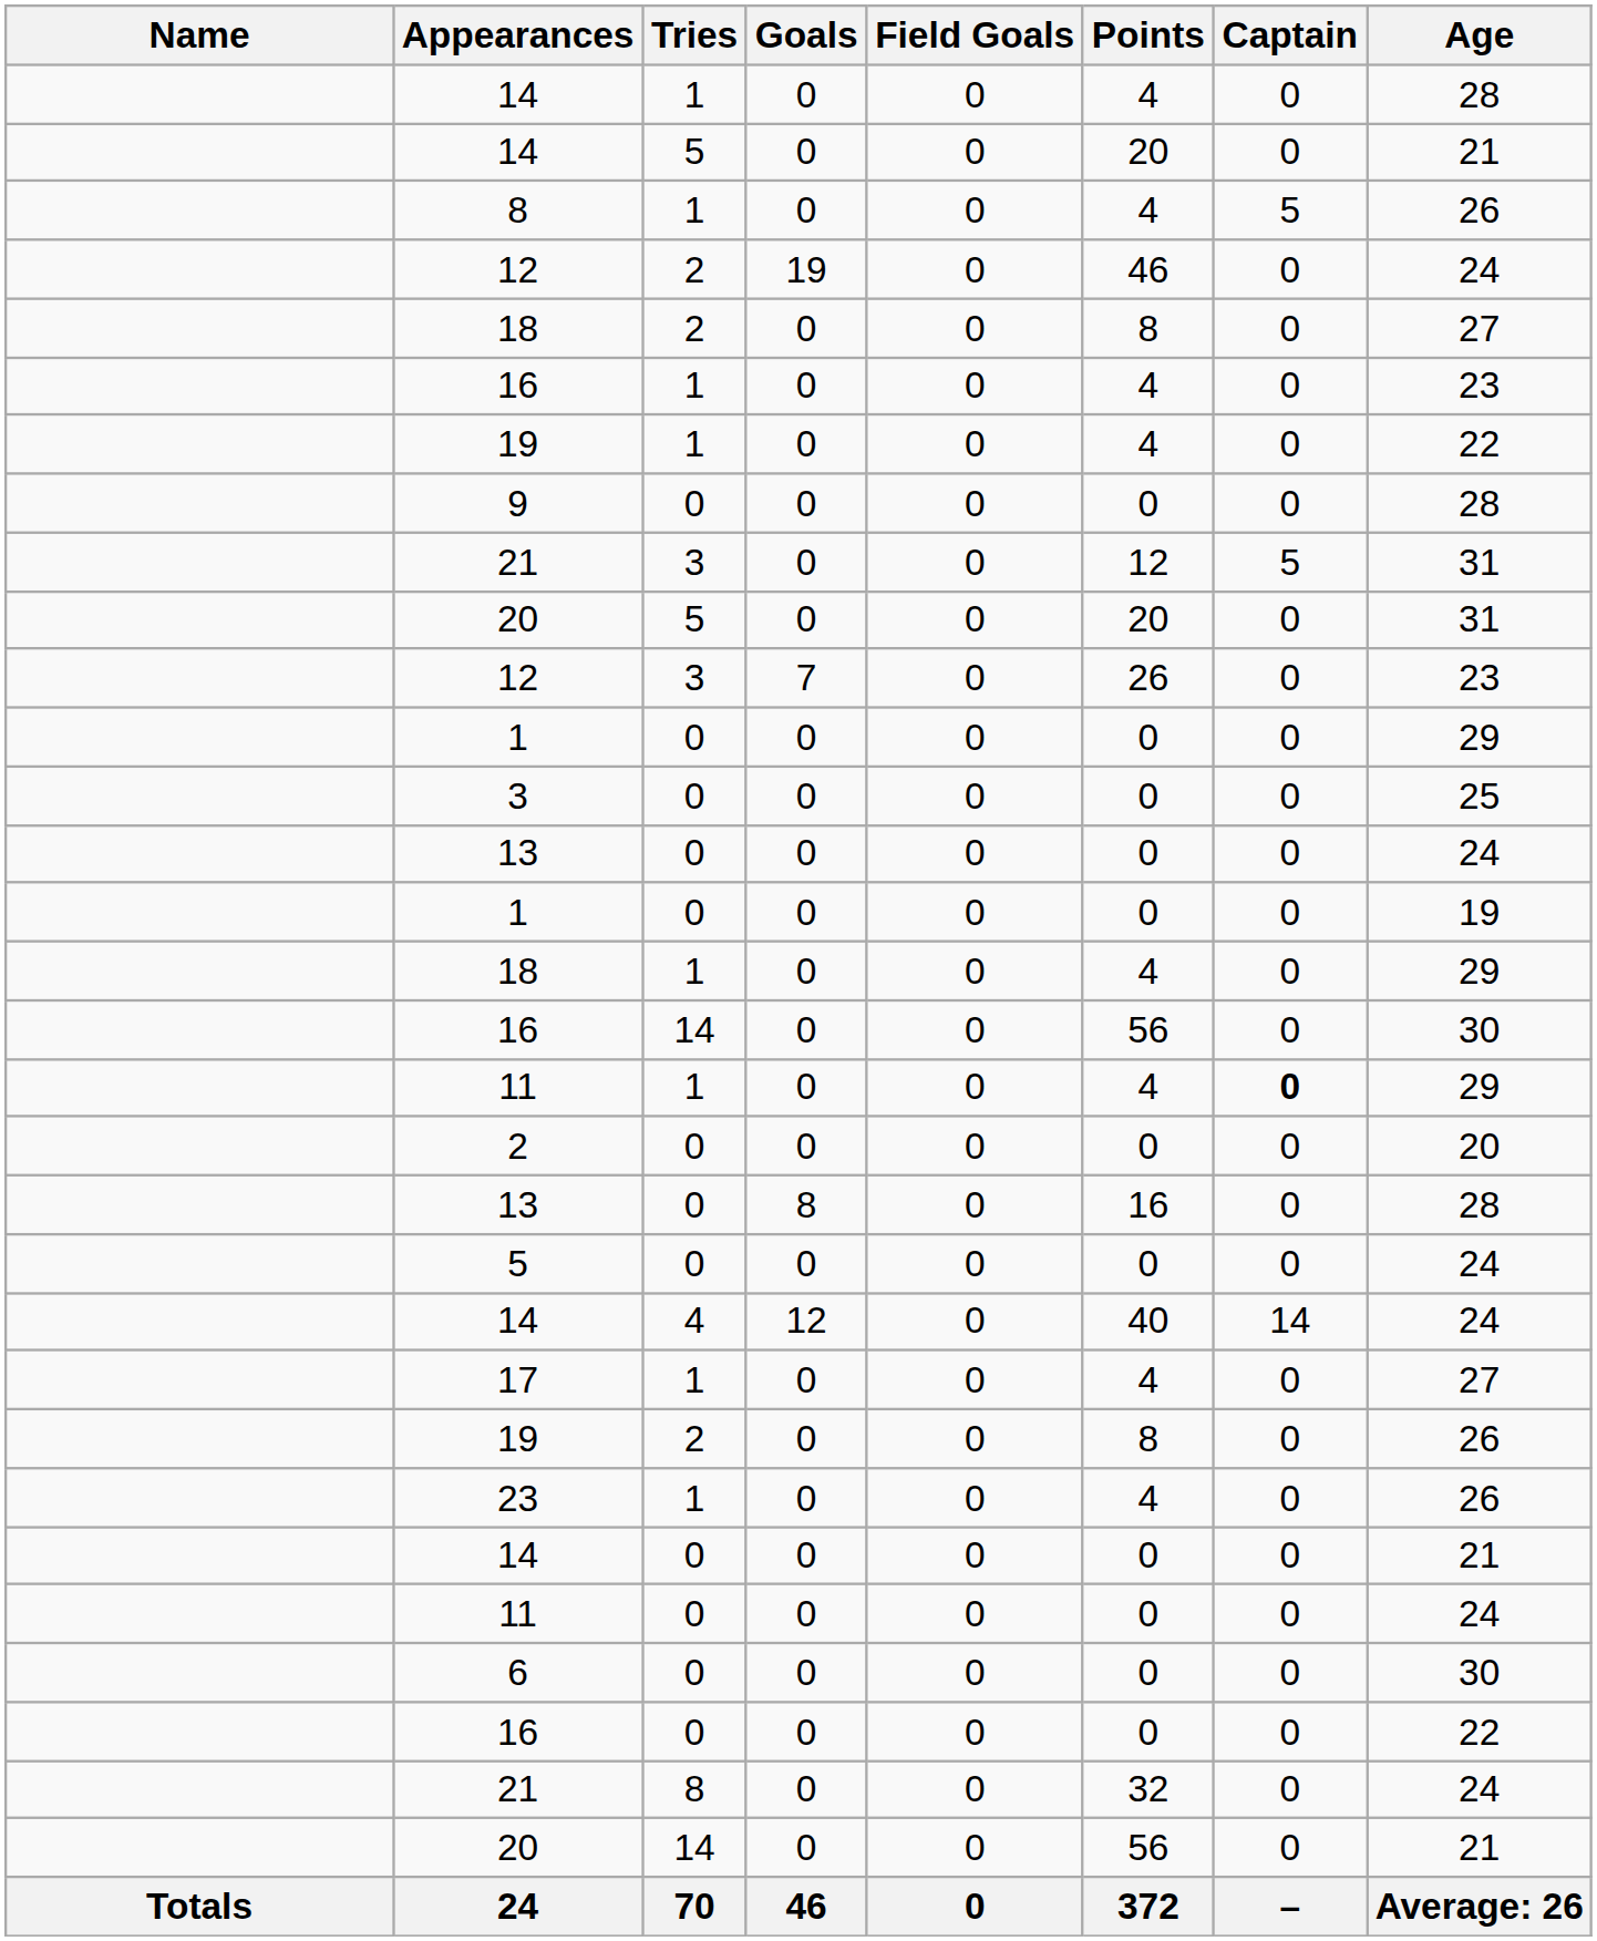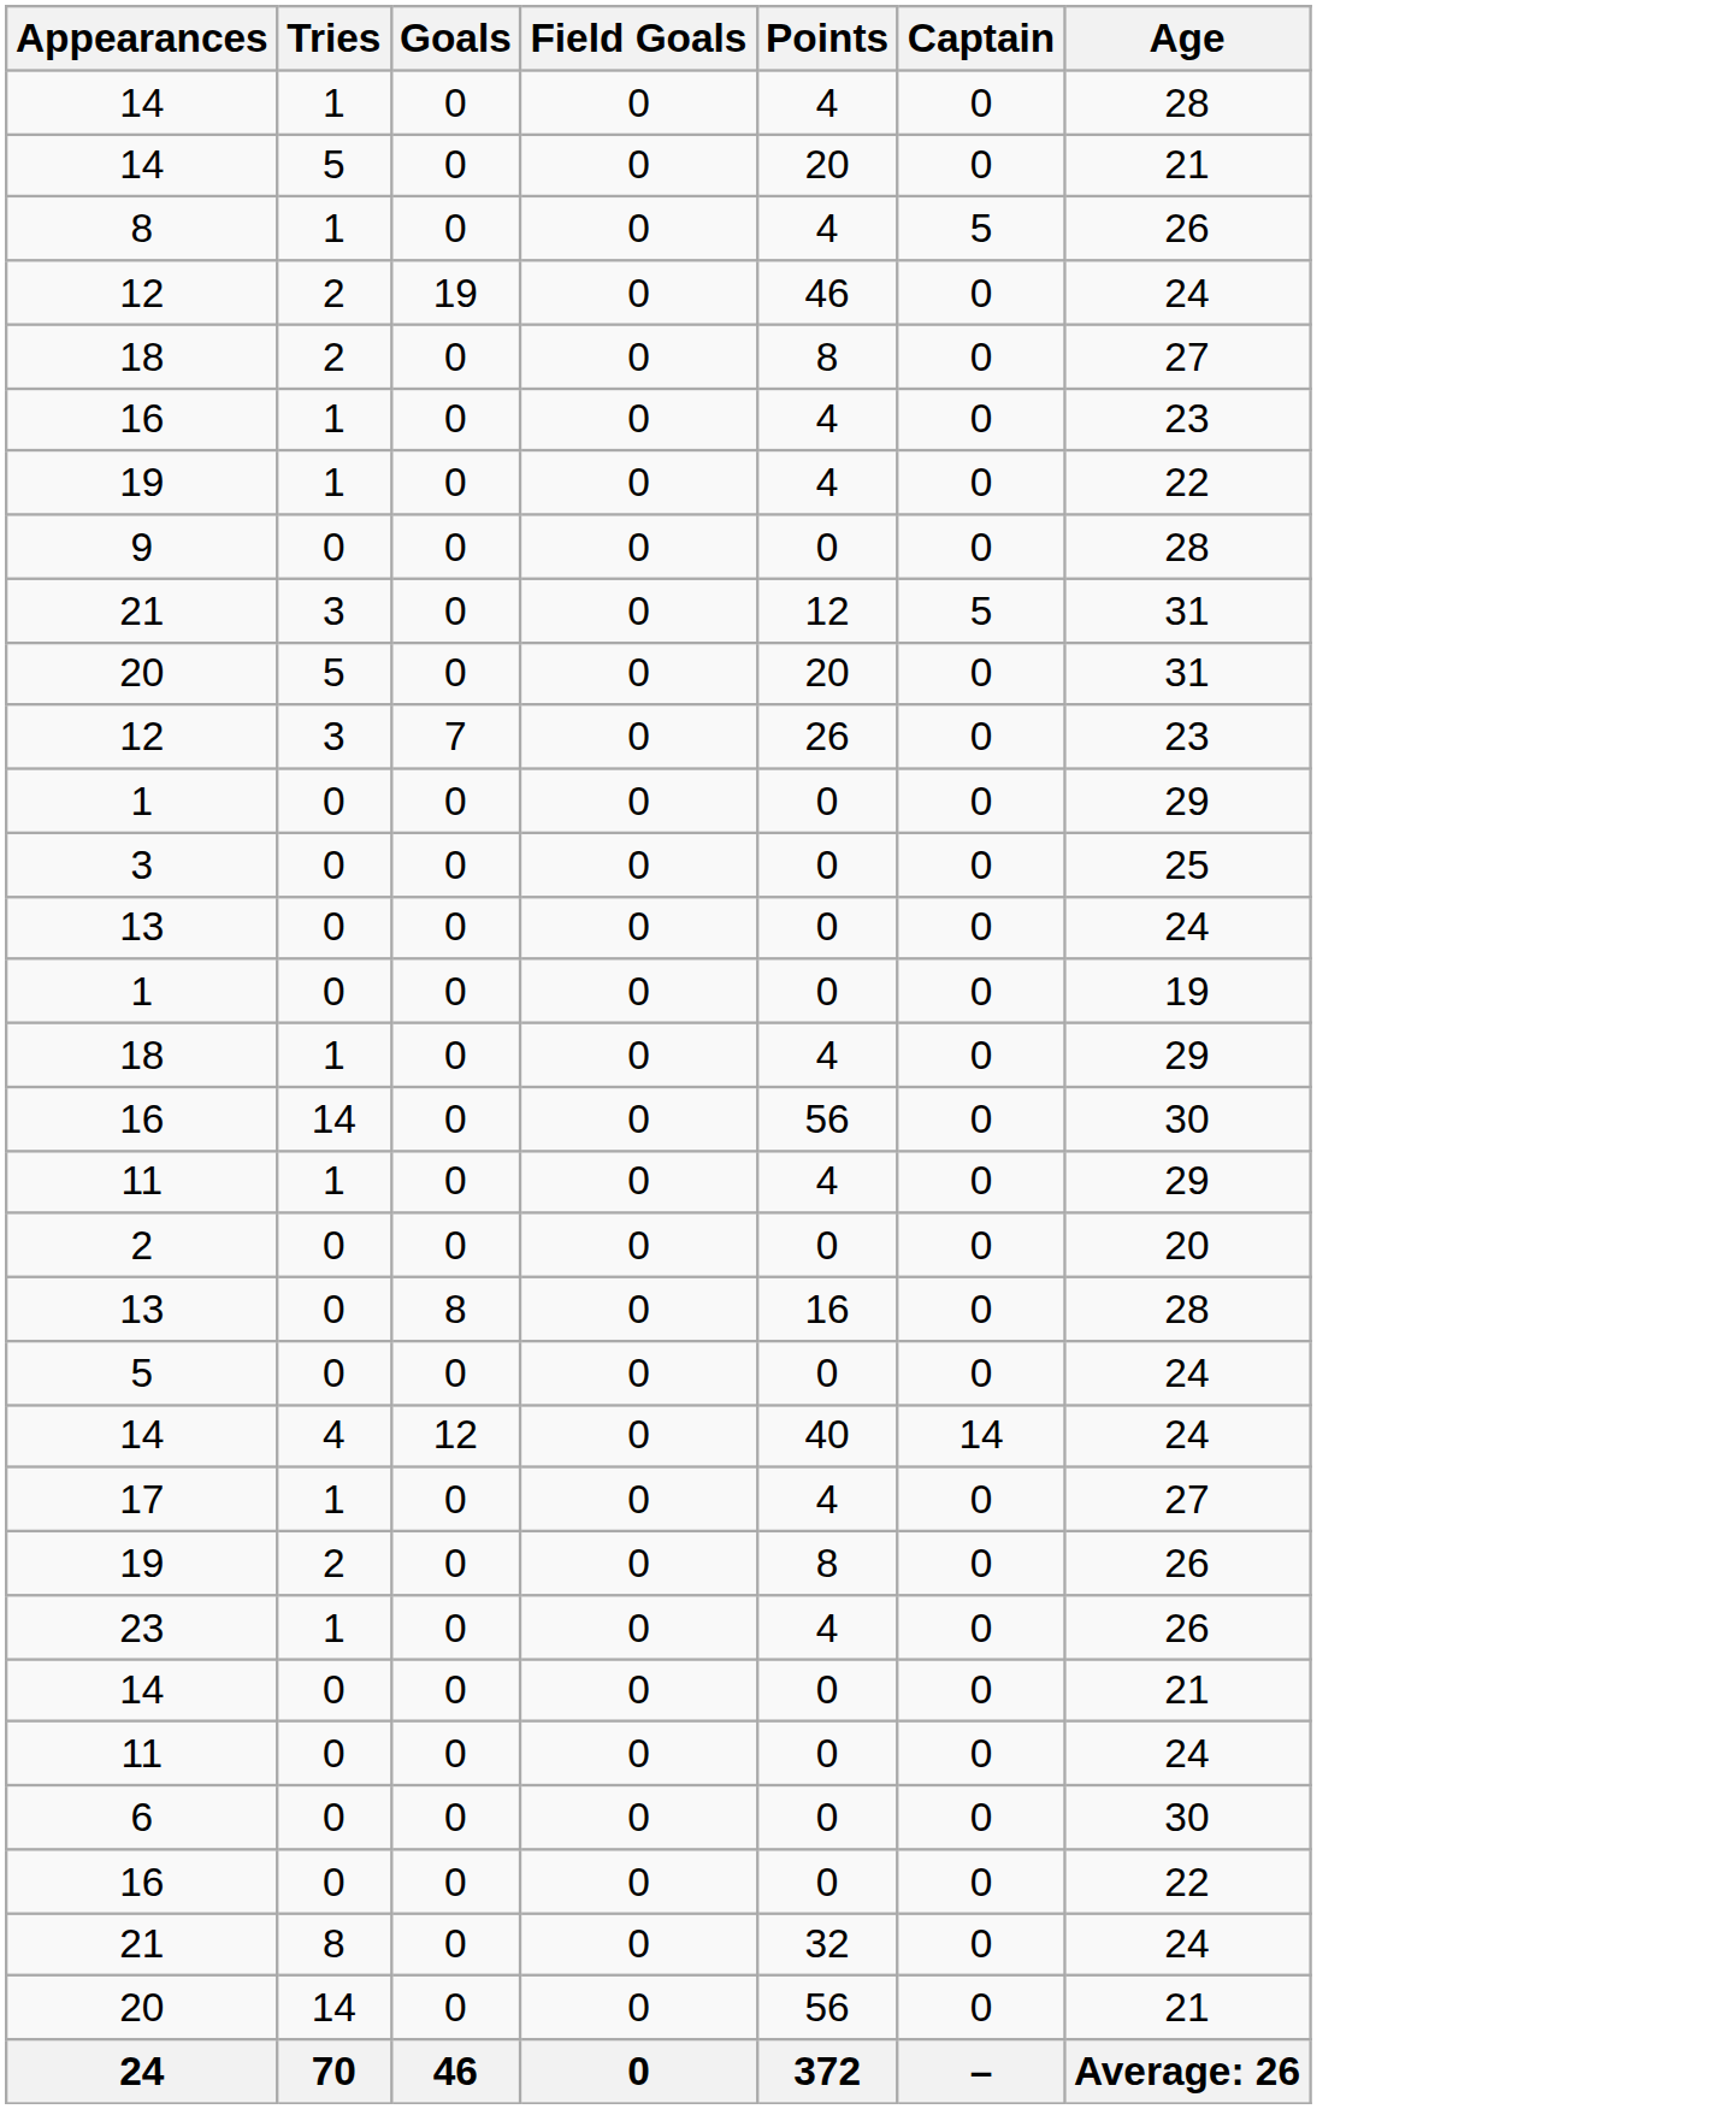 <table class="wikitable sortable" style="text-align: center; font-size:90%">
 <tr>
-<th style="width:10em">Name</th>
 <th>Appearances</th>
 <th>Tries</th>
 <th>Goals</th>
 <th>Field Goals</th>
 <th>Points</th>
 <th>Captain</th>
 <th>Age</th>
 </tr>
 <tr>
-<td></td>
 <td>14</td>
 <td>1</td>
 <td>0</td>
 <td>0</td>
 <td>4</td>
 <td>0</td>
 <td>28</td>
 </tr>
 <tr>
-<td></td>
 <td>14</td>
 <td>5</td>
 <td>0</td>
 <td>0</td>
 <td>20</td>
 <td>0</td>
 <td>21</td>
 </tr>
 <tr>
-<td></td>
 <td>8</td>
 <td>1</td>
 <td>0</td>
 <td>0</td>
 <td>4</td>
 <td>5</td>
 <td>26</td>
 </tr>
 <tr>
-<td></td>
 <td>12</td>
 <td>2</td>
 <td>19</td>
 <td>0</td>
 <td>46</td>
 <td>0</td>
 <td>24</td>
 </tr>
 <tr>
-<td></td>
 <td>18</td>
 <td>2</td>
 <td>0</td>
 <td>0</td>
 <td>8</td>
 <td>0</td>
 <td>27</td>
 </tr>
 <tr>
-<td></td>
 <td>16</td>
 <td>1</td>
 <td>0</td>
 <td>0</td>
 <td>4</td>
 <td>0</td>
 <td>23</td>
 </tr>
 <tr>
-<td></td>
 <td>19</td>
 <td>1</td>
 <td>0</td>
 <td>0</td>
 <td>4</td>
 <td>0</td>
 <td>22</td>
 </tr>
 <tr>
-<td></td>
 <td>9</td>
 <td>0</td>
 <td>0</td>
 <td>0</td>
 <td>0</td>
 <td>0</td>
 <td>28</td>
 </tr>
 <tr>
-<td></td>
 <td>21</td>
 <td>3</td>
 <td>0</td>
 <td>0</td>
 <td>12</td>
 <td>5</td>
 <td>31</td>
 </tr>
 <tr>
-<td></td>
 <td>20</td>
 <td>5</td>
 <td>0</td>
 <td>0</td>
 <td>20</td>
 <td>0</td>
 <td>31</td>
 </tr>
 <tr>
-<td></td>
 <td>12</td>
 <td>3</td>
 <td>7</td>
 <td>0</td>
 <td>26</td>
 <td>0</td>
 <td>23</td>
 </tr>
 <tr>
-<td></td>
 <td>1</td>
 <td>0</td>
 <td>0</td>
 <td>0</td>
 <td>0</td>
 <td>0</td>
 <td>29</td>
 </tr>
 <tr>
-<td></td>
 <td>3</td>
 <td>0</td>
 <td>0</td>
 <td>0</td>
 <td>0</td>
 <td>0</td>
 <td>25</td>
 </tr>
 <tr>
-<td></td>
 <td>13</td>
 <td>0</td>
 <td>0</td>
 <td>0</td>
 <td>0</td>
 <td>0</td>
 <td>24</td>
 </tr>
 <tr>
-<td></td>
 <td>1</td>
 <td>0</td>
 <td>0</td>
 <td>0</td>
 <td>0</td>
 <td>0</td>
 <td>19</td>
 </tr>
 <tr>
-<td></td>
 <td>18</td>
 <td>1</td>
 <td>0</td>
 <td>0</td>
 <td>4</td>
 <td>0</td>
 <td>29</td>
 </tr>
 <tr>
-<td></td>
 <td>16</td>
 <td>14</td>
 <td>0</td>
 <td>0</td>
 <td>56</td>
 <td>0</td>
 <td>30</td>
 </tr>
 <tr>
-<td></td>
 <td>11</td>
 <td>1</td>
 <td>0</td>
 <td>0</td>
 <td>4</td>
-<td><strong>0</strong></td>
+<td>0</td>
 <td>29</td>
 </tr>
 <tr>
-<td></td>
 <td>2</td>
 <td>0</td>
 <td>0</td>
 <td>0</td>
 <td>0</td>
 <td>0</td>
 <td>20</td>
 </tr>
 <tr>
-<td></td>
 <td>13</td>
 <td>0</td>
 <td>8</td>
 <td>0</td>
 <td>16</td>
 <td>0</td>
 <td>28</td>
 </tr>
 <tr>
-<td></td>
 <td>5</td>
 <td>0</td>
 <td>0</td>
 <td>0</td>
 <td>0</td>
 <td>0</td>
 <td>24</td>
 </tr>
 <tr>
-<td></td>
 <td>14</td>
 <td>4</td>
 <td>12</td>
 <td>0</td>
 <td>40</td>
 <td>14</td>
 <td>24</td>
 </tr>
 <tr>
-<td></td>
 <td>17</td>
 <td>1</td>
 <td>0</td>
 <td>0</td>
 <td>4</td>
 <td>0</td>
 <td>27</td>
 </tr>
 <tr>
-<td></td>
 <td>19</td>
 <td>2</td>
 <td>0</td>
 <td>0</td>
 <td>8</td>
 <td>0</td>
 <td>26</td>
 </tr>
 <tr>
-<td></td>
 <td>23</td>
 <td>1</td>
 <td>0</td>
 <td>0</td>
 <td>4</td>
 <td>0</td>
 <td>26</td>
 </tr>
 <tr>
-<td></td>
 <td>14</td>
 <td>0</td>
 <td>0</td>
 <td>0</td>
 <td>0</td>
 <td>0</td>
 <td>21</td>
 </tr>
 <tr>
-<td></td>
 <td>11</td>
 <td>0</td>
 <td>0</td>
 <td>0</td>
 <td>0</td>
 <td>0</td>
 <td>24</td>
 </tr>
 <tr>
-<td></td>
 <td>6</td>
 <td>0</td>
 <td>0</td>
 <td>0</td>
 <td>0</td>
 <td>0</td>
 <td>30</td>
 </tr>
 <tr>
-<td></td>
 <td>16</td>
 <td>0</td>
 <td>0</td>
 <td>0</td>
 <td>0</td>
 <td>0</td>
 <td>22</td>
 </tr>
 <tr>
-<td></td>
 <td>21</td>
 <td>8</td>
 <td>0</td>
 <td>0</td>
 <td>32</td>
 <td>0</td>
 <td>24</td>
 </tr>
 <tr>
-<td></td>
 <td>20</td>
 <td>14</td>
 <td>0</td>
 <td>0</td>
 <td>56</td>
 <td>0</td>
 <td>21</td>
 </tr>
 <tr class="sortbottom">
-<th>Totals</th>
 <th>24</th>
 <th>70</th>
 <th>46</th>
 <th>0</th>
 <th>372</th>
 <th>–</th>
 <th>Average: 26</th>
 </tr>
 </table>
